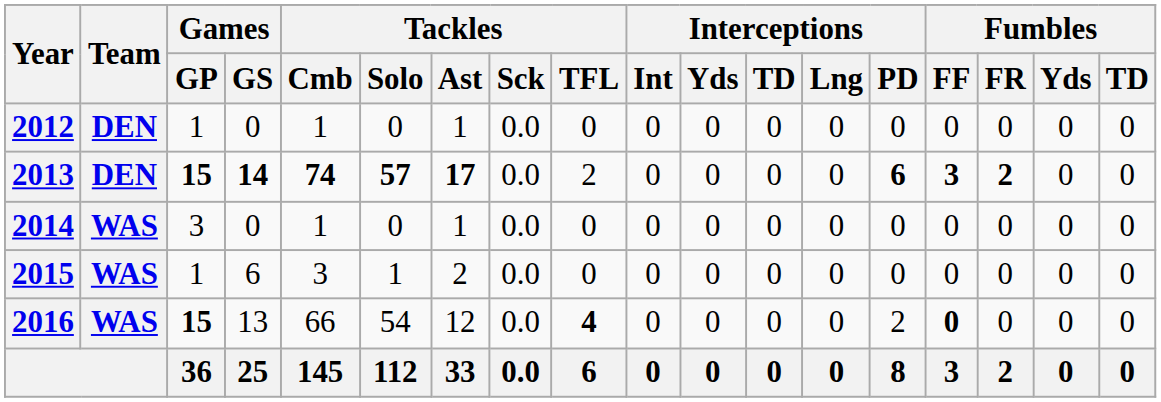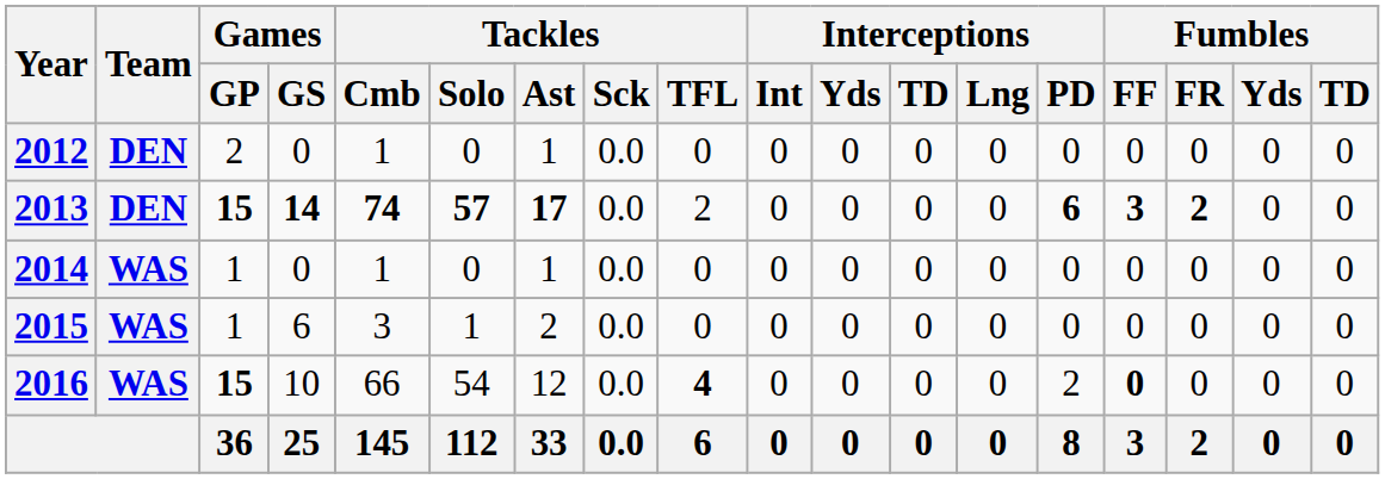 <table class="wikitable" style="text-align:center">
 <tr>
 <th rowspan="2">Year</th>
 <th rowspan="2">Team</th>
 <th colspan="2">Games</th>
 <th colspan="5">Tackles</th>
 <th colspan="5">Interceptions</th>
 <th colspan="4">Fumbles</th>
 </tr>
 <tr>
 <th>GP</th>
 <th>GS</th>
 <th>Cmb</th>
 <th>Solo</th>
 <th>Ast</th>
 <th>Sck</th>
 <th>TFL</th>
 <th>Int</th>
 <th>Yds</th>
 <th>TD</th>
 <th>Lng</th>
 <th>PD</th>
 <th>FF</th>
 <th>FR</th>
 <th>Yds</th>
 <th>TD</th>
 </tr>
 <tr>
 <th><a href='#'>2012</a></th>
 <th><a href='#'>DEN</a></th>
-<td>1</td>
+<td>2</td>
 <td>0</td>
 <td>1</td>
 <td>0</td>
 <td>1</td>
 <td>0.0</td>
 <td>0</td>
 <td>0</td>
 <td>0</td>
 <td>0</td>
 <td>0</td>
 <td>0</td>
 <td>0</td>
 <td>0</td>
 <td>0</td>
 <td>0</td>
 </tr>
 <tr>
 <th><a href='#'>2013</a></th>
 <th><a href='#'>DEN</a></th>
 <td><strong>15</strong></td>
 <td><strong>14</strong></td>
 <td><strong>74</strong></td>
 <td><strong>57</strong></td>
 <td><strong>17</strong></td>
 <td>0.0</td>
 <td>2</td>
 <td>0</td>
 <td>0</td>
 <td>0</td>
 <td>0</td>
 <td><strong>6</strong></td>
 <td><strong>3</strong></td>
 <td><strong>2</strong></td>
 <td>0</td>
 <td>0</td>
 </tr>
 <tr>
 <th><a href='#'>2014</a></th>
 <th><a href='#'>WAS</a></th>
-<td>3</td>
+<td>1</td>
 <td>0</td>
 <td>1</td>
 <td>0</td>
 <td>1</td>
 <td>0.0</td>
 <td>0</td>
 <td>0</td>
 <td>0</td>
 <td>0</td>
 <td>0</td>
 <td>0</td>
 <td>0</td>
 <td>0</td>
 <td>0</td>
 <td>0</td>
 </tr>
 <tr>
 <th><a href='#'>2015</a></th>
 <th><a href='#'>WAS</a></th>
 <td>1</td>
 <td>6</td>
 <td>3</td>
 <td>1</td>
 <td>2</td>
 <td>0.0</td>
 <td>0</td>
 <td>0</td>
 <td>0</td>
 <td>0</td>
 <td>0</td>
 <td>0</td>
 <td>0</td>
 <td>0</td>
 <td>0</td>
 <td>0</td>
 </tr>
 <tr>
 <th><a href='#'>2016</a></th>
 <th><a href='#'>WAS</a></th>
 <td><strong>15</strong></td>
-<td>13</td>
+<td>10</td>
 <td>66</td>
 <td>54</td>
 <td>12</td>
 <td>0.0</td>
 <td><strong>4</strong></td>
 <td>0</td>
 <td>0</td>
 <td>0</td>
 <td>0</td>
 <td>2</td>
 <td><strong>0</strong></td>
 <td>0</td>
 <td>0</td>
 <td>0</td>
 </tr>
 <tr>
 <th colspan="2"></th>
 <th>36</th>
 <th>25</th>
 <th>145</th>
 <th>112</th>
 <th>33</th>
 <th>0.0</th>
 <th>6</th>
 <th>0</th>
 <th>0</th>
 <th>0</th>
 <th>0</th>
 <th>8</th>
 <th>3</th>
 <th>2</th>
 <th>0</th>
 <th>0</th>
 </tr>
 </table>
